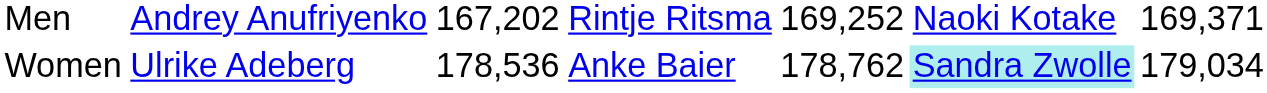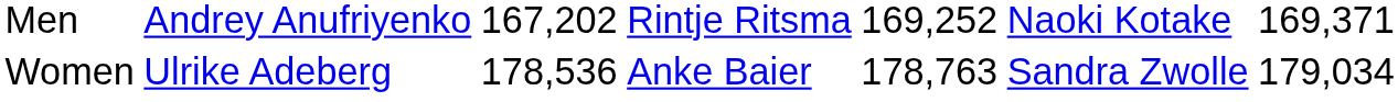 <table>
 <tr>
 <td>Men<br></td>
 <td><a href='#'>Andrey Anufriyenko</a><br></td>
 <td>167,202</td>
 <td><a href='#'>Rintje Ritsma</a><br></td>
 <td>169,252</td>
 <td><a href='#'>Naoki Kotake</a><br></td>
 <td>169,371</td>
 </tr>
 <tr>
 <td>Women<br></td>
 <td><a href='#'>Ulrike Adeberg</a><br></td>
 <td>178,536</td>
 <td><a href='#'>Anke Baier</a><br></td>
-<td>178,762</td>
-<td style="background: paleturquoise;"><a href='#'>Sandra Zwolle</a><br></td>
+<td>178,763</td>
+<td><a href='#'>Sandra Zwolle</a><br></td>
 <td>179,034</td>
 </tr>
 </table>
